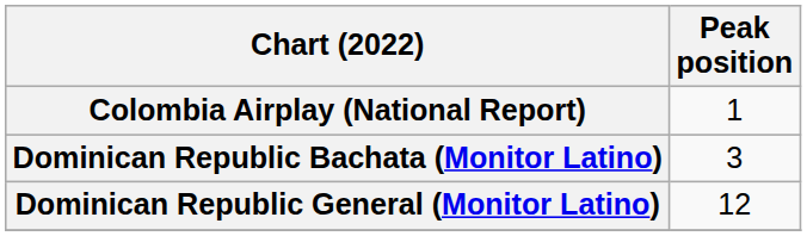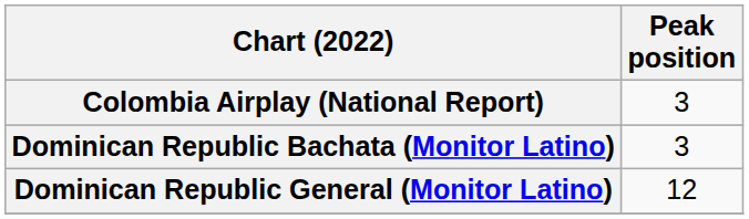 <table class="wikitable sortable plainrowheaders" style="text-align:center">
 <tr>
 <th scope="col">Chart (2022)</th>
 <th scope="col">Peak<br>position</th>
 </tr>
 <tr>
 <th scope="row">Colombia Airplay (National Report)</th>
-<td>1</td>
+<td>3</td>
 </tr>
 <tr>
 <th scope="row">Dominican Republic Bachata (<a href='#'>Monitor Latino</a>)</th>
 <td align=center>3</td>
 </tr>
 <tr>
 <th scope="row">Dominican Republic General (<a href='#'>Monitor Latino</a>)</th>
 <td align=center>12</td>
 </tr>
 <tr>
 </tr>
 <tr>
 </tr>
 </table>
